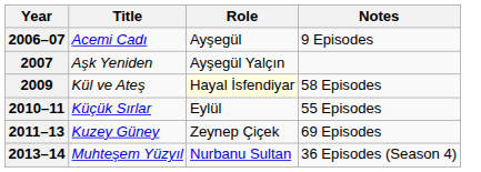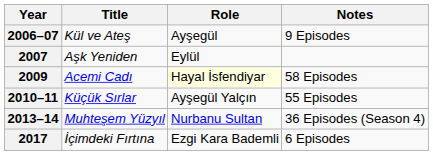 <table class="wikitable plainrowheaders sortable">
 <tr>
 <th scope="col">Year</th>
 <th scope="col">Title</th>
 <th scope="col">Role</th>
 <th scope="col" class="unsortable">Notes</th>
 </tr>
 <tr>
 <th scope="row">2006–07</th>
-<td><em><a href='#'>Acemi Cadı</a></em></td>
+<td><em>Kül ve Ateş</em></td>
 <td>Ayşegül</td>
 <td>9 Episodes</td>
 </tr>
 <tr>
 <th scope="row">2007</th>
 <td><em>Aşk Yeniden</em></td>
-<td>Ayşegül Yalçın</td>
+<td>Eylül</td>
 <td></td>
 </tr>
 <tr>
 <th scope="row">2009</th>
-<td><em>Kül ve Ateş</em></td>
+<td><em><a href='#'>Acemi Cadı</a></em></td>
 <td style="background: lightyellow;">Hayal İsfendiyar</td>
 <td>58 Episodes</td>
 </tr>
 <tr>
 <th scope="row">2010–11</th>
 <td><em><a href='#'>Küçük Sırlar</a></em></td>
-<td>Eylül</td>
+<td>Ayşegül Yalçın</td>
 <td>55 Episodes</td>
-</tr>
-<tr>
-<th scope="row">2011–13</th>
-<td><em><a href='#'>Kuzey Güney</a></em></td>
-<td>Zeynep Çiçek</td>
-<td>69 Episodes</td>
 </tr>
 <tr>
 <th scope="row">2013–14</th>
 <td><em><a href='#'>Muhteşem Yüzyıl</a></em></td>
 <td><a href='#'>Nurbanu Sultan</a></td>
 <td>36 Episodes (Season 4)</td>
 </tr>
+<tr>
+<th scope="row">2017</th>
+<td><em>İçimdeki Fırtına</em></td>
+<td>Ezgi Kara Bademli</td>
+<td>6 Episodes</td>
+</tr>
 </table>
